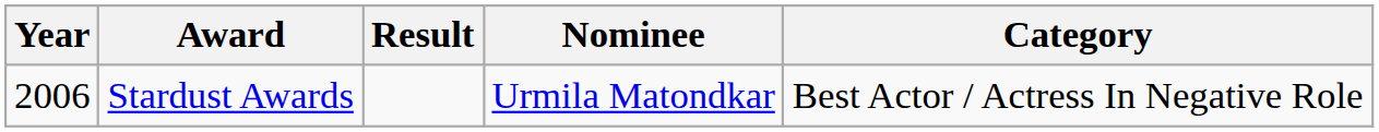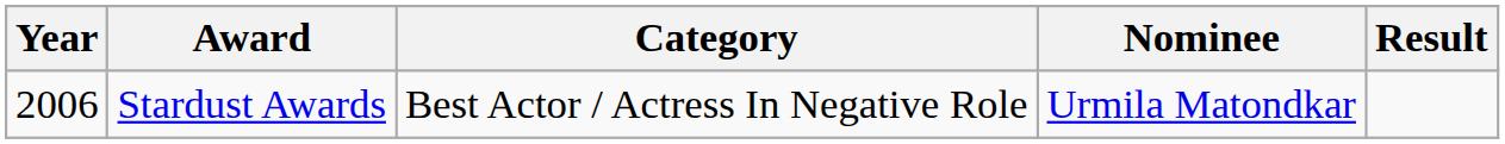 <table class="wikitable">
 <tr>
 <th>Year</th>
 <th>Award</th>
+<th>Category</th>
+<th>Nominee</th>
 <th>Result</th>
-<th>Nominee</th>
-<th>Category</th>
 </tr>
 <tr>
 <td>2006</td>
 <td><a href='#'>Stardust Awards</a></td>
+<td>Best Actor / Actress In Negative Role</td>
+<td><a href='#'>Urmila Matondkar</a></td>
 <td></td>
-<td><a href='#'>Urmila Matondkar</a></td>
-<td>Best Actor / Actress In Negative Role</td>
 </tr>
 </table>
